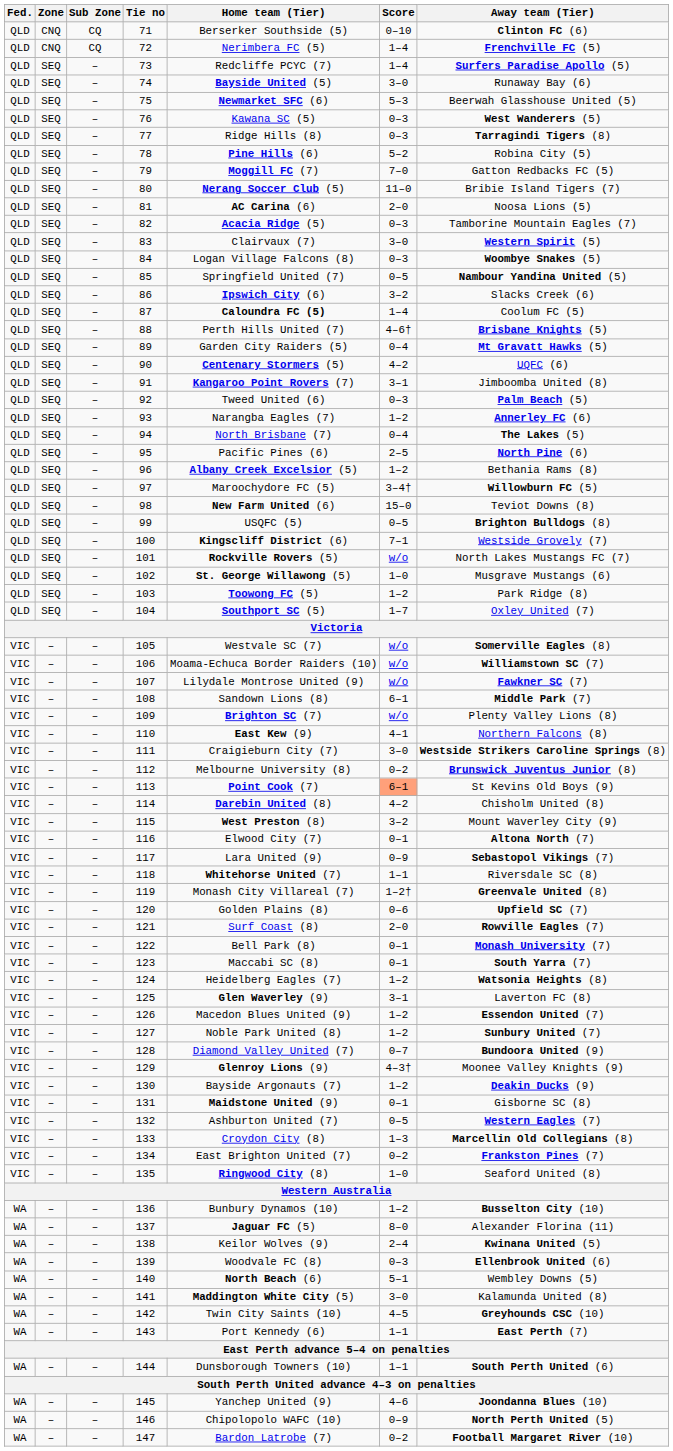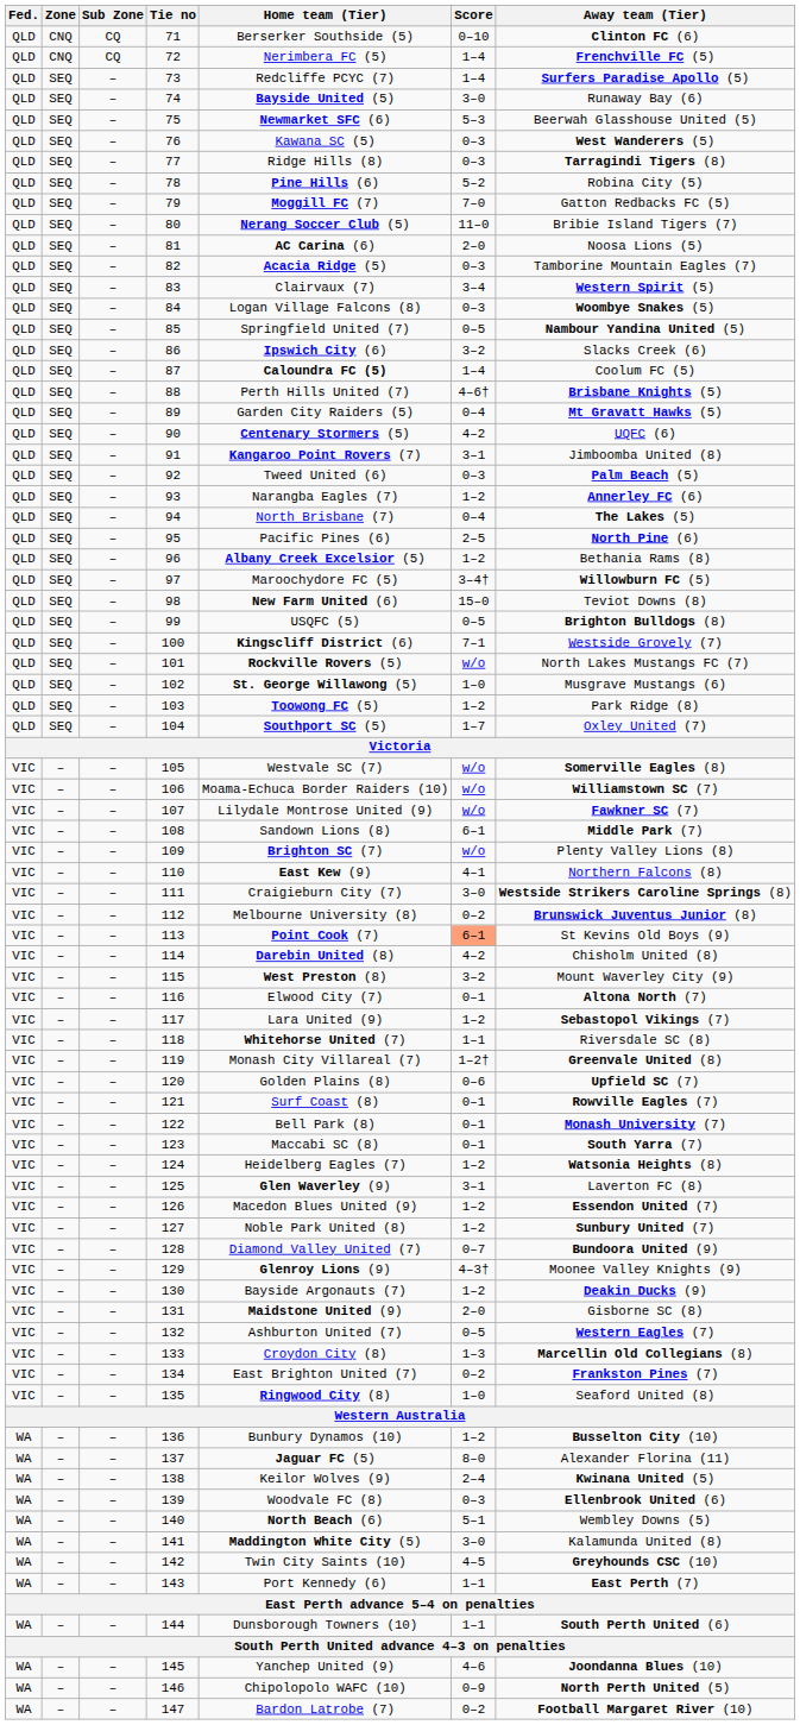 <table class="wikitable" style="text-align:center">
 <tr>
 <th>Fed.</th>
 <th>Zone</th>
 <th>Sub Zone</th>
 <th>Tie no</th>
 <th>Home team (Tier)</th>
 <th>Score</th>
 <th>Away team (Tier)</th>
 </tr>
 <tr>
 <td>QLD</td>
 <td>CNQ</td>
 <td>CQ</td>
 <td>71</td>
 <td>Berserker Southside (5)</td>
 <td>0–10</td>
 <td><strong>Clinton FC</strong> (6)</td>
 </tr>
 <tr>
 <td>QLD</td>
 <td>CNQ</td>
 <td>CQ</td>
 <td>72</td>
 <td><a href='#'>Nerimbera FC</a> (5)</td>
 <td>1–4</td>
 <td><strong><a href='#'>Frenchville FC</a></strong> (5)</td>
 </tr>
 <tr>
 <td>QLD</td>
 <td>SEQ</td>
 <td>–</td>
 <td>73</td>
 <td>Redcliffe PCYC (7)</td>
 <td>1–4</td>
 <td><strong><a href='#'>Surfers Paradise Apollo</a></strong> (5)</td>
 </tr>
 <tr>
 <td>QLD</td>
 <td>SEQ</td>
 <td>–</td>
 <td>74</td>
 <td><strong><a href='#'>Bayside United</a></strong> (5)</td>
 <td>3–0</td>
 <td>Runaway Bay (6)</td>
 </tr>
 <tr>
 <td>QLD</td>
 <td>SEQ</td>
 <td>–</td>
 <td>75</td>
 <td><strong><a href='#'>Newmarket SFC</a></strong> (6)</td>
 <td>5–3</td>
 <td>Beerwah Glasshouse United (5)</td>
 </tr>
 <tr>
 <td>QLD</td>
 <td>SEQ</td>
 <td>–</td>
 <td>76</td>
 <td><a href='#'>Kawana SC</a> (5)</td>
 <td>0–3</td>
 <td><strong>West Wanderers</strong> (5)</td>
 </tr>
 <tr>
 <td>QLD</td>
 <td>SEQ</td>
 <td>–</td>
 <td>77</td>
 <td>Ridge Hills (8)</td>
 <td>0–3</td>
 <td><strong>Tarragindi Tigers</strong> (8)</td>
 </tr>
 <tr>
 <td>QLD</td>
 <td>SEQ</td>
 <td>–</td>
 <td>78</td>
 <td><strong><a href='#'>Pine Hills</a></strong> (6)</td>
 <td>5–2</td>
 <td>Robina City (5)</td>
 </tr>
 <tr>
 <td>QLD</td>
 <td>SEQ</td>
 <td>–</td>
 <td>79</td>
 <td><strong><a href='#'>Moggill FC</a></strong> (7)</td>
 <td>7–0</td>
 <td>Gatton Redbacks FC (5)</td>
 </tr>
 <tr>
 <td>QLD</td>
 <td>SEQ</td>
 <td>–</td>
 <td>80</td>
 <td><strong><a href='#'>Nerang Soccer Club</a></strong> (5)</td>
 <td>11–0</td>
 <td>Bribie Island Tigers (7)</td>
 </tr>
 <tr>
 <td>QLD</td>
 <td>SEQ</td>
 <td>–</td>
 <td>81</td>
 <td><strong>AC Carina</strong> (6)</td>
 <td>2–0</td>
 <td>Noosa Lions (5)</td>
 </tr>
 <tr>
 <td>QLD</td>
 <td>SEQ</td>
 <td>–</td>
 <td>82</td>
 <td><strong><a href='#'>Acacia Ridge</a></strong> (5)</td>
 <td>0–3</td>
 <td>Tamborine Mountain Eagles (7)</td>
 </tr>
 <tr>
 <td>QLD</td>
 <td>SEQ</td>
 <td>–</td>
 <td>83</td>
 <td>Clairvaux (7)</td>
-<td>3–0</td>
+<td>3–4</td>
 <td><strong><a href='#'>Western Spirit</a></strong> (5)</td>
 </tr>
 <tr>
 <td>QLD</td>
 <td>SEQ</td>
 <td>–</td>
 <td>84</td>
 <td>Logan Village Falcons (8)</td>
 <td>0–3</td>
 <td><strong>Woombye Snakes</strong> (5)</td>
 </tr>
 <tr>
 <td>QLD</td>
 <td>SEQ</td>
 <td>–</td>
 <td>85</td>
 <td>Springfield United (7)</td>
 <td>0–5</td>
 <td><strong>Nambour Yandina United</strong> (5)</td>
 </tr>
 <tr>
 <td>QLD</td>
 <td>SEQ</td>
 <td>–</td>
 <td>86</td>
 <td><strong><a href='#'>Ipswich City</a></strong> (6)</td>
 <td>3–2</td>
 <td>Slacks Creek (6)</td>
 </tr>
 <tr>
 <td>QLD</td>
 <td>SEQ</td>
 <td>–</td>
 <td>87</td>
 <td><strong>Caloundra FC (5)</strong></td>
 <td>1–4</td>
 <td>Coolum FC (5)</td>
 </tr>
 <tr>
 <td>QLD</td>
 <td>SEQ</td>
 <td>–</td>
 <td>88</td>
 <td>Perth Hills United (7)</td>
 <td>4–6†</td>
 <td><strong><a href='#'>Brisbane Knights</a></strong> (5)</td>
 </tr>
 <tr>
 <td>QLD</td>
 <td>SEQ</td>
 <td>–</td>
 <td>89</td>
 <td>Garden City Raiders (5)</td>
 <td>0–4</td>
 <td><strong><a href='#'>Mt Gravatt Hawks</a></strong> (5)</td>
 </tr>
 <tr>
 <td>QLD</td>
 <td>SEQ</td>
 <td>–</td>
 <td>90</td>
 <td><strong><a href='#'>Centenary Stormers</a></strong> (5)</td>
 <td>4–2</td>
 <td><a href='#'>UQFC</a> (6)</td>
 </tr>
 <tr>
 <td>QLD</td>
 <td>SEQ</td>
 <td>–</td>
 <td>91</td>
 <td><strong><a href='#'>Kangaroo Point Rovers</a></strong> (7)</td>
 <td>3–1</td>
 <td>Jimboomba United (8)</td>
 </tr>
 <tr>
 <td>QLD</td>
 <td>SEQ</td>
 <td>–</td>
 <td>92</td>
 <td>Tweed United (6)</td>
 <td>0–3</td>
 <td><strong><a href='#'>Palm Beach</a></strong> (5)</td>
 </tr>
 <tr>
 <td>QLD</td>
 <td>SEQ</td>
 <td>–</td>
 <td>93</td>
 <td>Narangba Eagles (7)</td>
 <td>1–2</td>
 <td><strong><a href='#'>Annerley FC</a></strong> (6)</td>
 </tr>
 <tr>
 <td>QLD</td>
 <td>SEQ</td>
 <td>–</td>
 <td>94</td>
 <td><a href='#'>North Brisbane</a> (7)</td>
 <td>0–4</td>
 <td><strong>The Lakes</strong> (5)</td>
 </tr>
 <tr>
 <td>QLD</td>
 <td>SEQ</td>
 <td>–</td>
 <td>95</td>
 <td>Pacific Pines (6)</td>
 <td>2–5</td>
 <td><strong><a href='#'>North Pine</a></strong> (6)</td>
 </tr>
 <tr>
 <td>QLD</td>
 <td>SEQ</td>
 <td>–</td>
 <td>96</td>
 <td><strong><a href='#'>Albany Creek Excelsior</a></strong> (5)</td>
 <td>1–2</td>
 <td>Bethania Rams (8)</td>
 </tr>
 <tr>
 <td>QLD</td>
 <td>SEQ</td>
 <td>–</td>
 <td>97</td>
 <td>Maroochydore FC (5)</td>
 <td>3–4†</td>
 <td><strong>Willowburn FC</strong> (5)</td>
 </tr>
 <tr>
 <td>QLD</td>
 <td>SEQ</td>
 <td>–</td>
 <td>98</td>
 <td><strong>New Farm United</strong> (6)</td>
 <td>15–0</td>
 <td>Teviot Downs (8)</td>
 </tr>
 <tr>
 <td>QLD</td>
 <td>SEQ</td>
 <td>–</td>
 <td>99</td>
 <td>USQFC (5)</td>
 <td>0–5</td>
 <td><strong>Brighton Bulldogs</strong> (8)</td>
 </tr>
 <tr>
 <td>QLD</td>
 <td>SEQ</td>
 <td>–</td>
 <td>100</td>
 <td><strong>Kingscliff District</strong> (6)</td>
 <td>7–1</td>
 <td><a href='#'>Westside Grovely</a> (7)</td>
 </tr>
 <tr>
 <td>QLD</td>
 <td>SEQ</td>
 <td>–</td>
 <td>101</td>
 <td><strong>Rockville Rovers</strong> (5)</td>
 <td><a href='#'>w/o</a></td>
 <td>North Lakes Mustangs FC (7)</td>
 </tr>
 <tr>
 <td>QLD</td>
 <td>SEQ</td>
 <td>–</td>
 <td>102</td>
 <td><strong>St. George Willawong</strong> (5)</td>
 <td>1–0</td>
 <td>Musgrave Mustangs (6)</td>
 </tr>
 <tr>
 <td>QLD</td>
 <td>SEQ</td>
 <td>–</td>
 <td>103</td>
 <td><strong><a href='#'>Toowong FC</a></strong> (5)</td>
 <td>1–2</td>
 <td>Park Ridge (8)</td>
 </tr>
 <tr>
 <td>QLD</td>
 <td>SEQ</td>
 <td>–</td>
 <td>104</td>
 <td><strong><a href='#'>Southport SC</a></strong> (5)</td>
 <td>1–7</td>
 <td><a href='#'>Oxley United</a> (7)</td>
 </tr>
 <tr>
 <th colspan=7><a href='#'>Victoria</a></th>
 </tr>
 <tr>
 <td>VIC</td>
 <td>–</td>
 <td>–</td>
 <td>105</td>
 <td>Westvale SC (7)</td>
 <td><a href='#'>w/o</a></td>
 <td><strong>Somerville Eagles</strong> (8)</td>
 </tr>
 <tr>
 <td>VIC</td>
 <td>–</td>
 <td>–</td>
 <td>106</td>
 <td>Moama-Echuca Border Raiders (10)</td>
 <td><a href='#'>w/o</a></td>
 <td><strong>Williamstown SC</strong> (7)</td>
 </tr>
 <tr>
 <td>VIC</td>
 <td>–</td>
 <td>–</td>
 <td>107</td>
 <td>Lilydale Montrose United (9)</td>
 <td><a href='#'>w/o</a></td>
 <td><strong><a href='#'>Fawkner SC</a></strong> (7)</td>
 </tr>
 <tr>
 <td>VIC</td>
 <td>–</td>
 <td>–</td>
 <td>108</td>
 <td>Sandown Lions (8)</td>
 <td>6–1</td>
 <td><strong>Middle Park</strong> (7)</td>
 </tr>
 <tr>
 <td>VIC</td>
 <td>–</td>
 <td>–</td>
 <td>109</td>
 <td><strong><a href='#'>Brighton SC</a></strong> (7)</td>
 <td><a href='#'>w/o</a></td>
 <td>Plenty Valley Lions (8)</td>
 </tr>
 <tr>
 <td>VIC</td>
 <td>–</td>
 <td>–</td>
 <td>110</td>
 <td><strong>East Kew</strong> (9)</td>
 <td>4–1</td>
 <td><a href='#'>Northern Falcons</a> (8)</td>
 </tr>
 <tr>
 <td>VIC</td>
 <td>–</td>
 <td>–</td>
 <td>111</td>
 <td>Craigieburn City (7)</td>
 <td>3–0</td>
 <td><strong>Westside Strikers Caroline Springs</strong> (8)</td>
 </tr>
 <tr>
 <td>VIC</td>
 <td>–</td>
 <td>–</td>
 <td>112</td>
 <td>Melbourne University (8)</td>
 <td>0–2</td>
 <td><strong><a href='#'>Brunswick Juventus Junior</a></strong> (8)</td>
 </tr>
 <tr>
 <td>VIC</td>
 <td>–</td>
 <td>–</td>
 <td>113</td>
 <td><strong><a href='#'>Point Cook</a></strong> (7)</td>
 <td style="background: lightsalmon;">6–1</td>
 <td>St Kevins Old Boys (9)</td>
 </tr>
 <tr>
 <td>VIC</td>
 <td>–</td>
 <td>–</td>
 <td>114</td>
 <td><strong><a href='#'>Darebin United</a></strong> (8)</td>
 <td>4–2</td>
 <td>Chisholm United (8)</td>
 </tr>
 <tr>
 <td>VIC</td>
 <td>–</td>
 <td>–</td>
 <td>115</td>
 <td><strong>West Preston</strong> (8)</td>
 <td>3–2</td>
 <td>Mount Waverley City (9)</td>
 </tr>
 <tr>
 <td>VIC</td>
 <td>–</td>
 <td>–</td>
 <td>116</td>
 <td>Elwood City (7)</td>
 <td>0–1</td>
 <td><strong>Altona North</strong> (7)</td>
 </tr>
 <tr>
 <td>VIC</td>
 <td>–</td>
 <td>–</td>
 <td>117</td>
 <td>Lara United (9)</td>
-<td>0–9</td>
+<td>1–2</td>
 <td><strong>Sebastopol Vikings</strong> (7)</td>
 </tr>
 <tr>
 <td>VIC</td>
 <td>–</td>
 <td>–</td>
 <td>118</td>
 <td><strong>Whitehorse United</strong> (7)</td>
 <td>1–1</td>
 <td>Riversdale SC (8)</td>
 </tr>
 <tr>
 <td>VIC</td>
 <td>–</td>
 <td>–</td>
 <td>119</td>
 <td>Monash City Villareal (7)</td>
 <td>1–2†</td>
 <td><strong>Greenvale United</strong> (8)</td>
 </tr>
 <tr>
 <td>VIC</td>
 <td>–</td>
 <td>–</td>
 <td>120</td>
 <td>Golden Plains (8)</td>
 <td>0–6</td>
 <td><strong>Upfield SC</strong> (7)</td>
 </tr>
 <tr>
 <td>VIC</td>
 <td>–</td>
 <td>–</td>
 <td>121</td>
 <td><a href='#'>Surf Coast</a> (8)</td>
-<td>2–0</td>
+<td>0–1</td>
 <td><strong>Rowville Eagles</strong> (7)</td>
 </tr>
 <tr>
 <td>VIC</td>
 <td>–</td>
 <td>–</td>
 <td>122</td>
 <td>Bell Park (8)</td>
 <td>0–1</td>
 <td><strong><a href='#'>Monash University</a></strong> (7)</td>
 </tr>
 <tr>
 <td>VIC</td>
 <td>–</td>
 <td>–</td>
 <td>123</td>
 <td>Maccabi SC (8)</td>
 <td>0–1</td>
 <td><strong>South Yarra</strong> (7)</td>
 </tr>
 <tr>
 <td>VIC</td>
 <td>–</td>
 <td>–</td>
 <td>124</td>
 <td>Heidelberg Eagles (7)</td>
 <td>1–2</td>
 <td><strong>Watsonia Heights</strong> (8)</td>
 </tr>
 <tr>
 <td>VIC</td>
 <td>–</td>
 <td>–</td>
 <td>125</td>
 <td><strong>Glen Waverley</strong> (9)</td>
 <td>3–1</td>
 <td>Laverton FC (8)</td>
 </tr>
 <tr>
 <td>VIC</td>
 <td>–</td>
 <td>–</td>
 <td>126</td>
 <td>Macedon Blues United (9)</td>
 <td>1–2</td>
 <td><strong>Essendon United</strong> (7)</td>
 </tr>
 <tr>
 <td>VIC</td>
 <td>–</td>
 <td>–</td>
 <td>127</td>
 <td>Noble Park United (8)</td>
 <td>1–2</td>
 <td><strong>Sunbury United</strong> (7)</td>
 </tr>
 <tr>
 <td>VIC</td>
 <td>–</td>
 <td>–</td>
 <td>128</td>
 <td><a href='#'>Diamond Valley United</a> (7)</td>
 <td>0–7</td>
 <td><strong>Bundoora United</strong> (9)</td>
 </tr>
 <tr>
 <td>VIC</td>
 <td>–</td>
 <td>–</td>
 <td>129</td>
 <td><strong>Glenroy Lions</strong> (9)</td>
 <td>4–3†</td>
 <td>Moonee Valley Knights (9)</td>
 </tr>
 <tr>
 <td>VIC</td>
 <td>–</td>
 <td>–</td>
 <td>130</td>
 <td>Bayside Argonauts (7)</td>
 <td>1–2</td>
 <td><strong><a href='#'>Deakin Ducks</a></strong> (9)</td>
 </tr>
 <tr>
 <td>VIC</td>
 <td>–</td>
 <td>–</td>
 <td>131</td>
 <td><strong>Maidstone United</strong> (9)</td>
-<td>0–1</td>
+<td>2–0</td>
 <td>Gisborne SC (8)</td>
 </tr>
 <tr>
 <td>VIC</td>
 <td>–</td>
 <td>–</td>
 <td>132</td>
 <td>Ashburton United (7)</td>
 <td>0–5</td>
 <td><strong><a href='#'>Western Eagles</a></strong> (7)</td>
 </tr>
 <tr>
 <td>VIC</td>
 <td>–</td>
 <td>–</td>
 <td>133</td>
 <td><a href='#'>Croydon City</a> (8)</td>
 <td>1–3</td>
 <td><strong>Marcellin Old Collegians</strong> (8)</td>
 </tr>
 <tr>
 <td>VIC</td>
 <td>–</td>
 <td>–</td>
 <td>134</td>
 <td>East Brighton United (7)</td>
 <td>0–2</td>
 <td><strong><a href='#'>Frankston Pines</a></strong> (7)</td>
 </tr>
 <tr>
 <td>VIC</td>
 <td>–</td>
 <td>–</td>
 <td>135</td>
 <td><strong><a href='#'>Ringwood City</a></strong> (8)</td>
 <td>1–0</td>
 <td>Seaford United (8)</td>
 </tr>
 <tr>
 <th colspan=7><a href='#'>Western Australia</a></th>
 </tr>
 <tr>
 <td>WA</td>
 <td>–</td>
 <td>–</td>
 <td>136</td>
 <td>Bunbury Dynamos (10)</td>
 <td>1–2</td>
 <td><strong>Busselton City</strong> (10)</td>
 </tr>
 <tr>
 <td>WA</td>
 <td>–</td>
 <td>–</td>
 <td>137</td>
 <td><strong>Jaguar FC</strong> (5)</td>
 <td>8–0</td>
 <td>Alexander Florina (11)</td>
 </tr>
 <tr>
 <td>WA</td>
 <td>–</td>
 <td>–</td>
 <td>138</td>
 <td>Keilor Wolves (9)</td>
 <td>2–4</td>
 <td><strong>Kwinana United</strong> (5)</td>
 </tr>
 <tr>
 <td>WA</td>
 <td>–</td>
 <td>–</td>
 <td>139</td>
 <td>Woodvale FC (8)</td>
 <td>0–3</td>
 <td><strong>Ellenbrook United</strong> (6)</td>
 </tr>
 <tr>
 <td>WA</td>
 <td>–</td>
 <td>–</td>
 <td>140</td>
 <td><strong>North Beach</strong> (6)</td>
 <td>5–1</td>
 <td>Wembley Downs (5)</td>
 </tr>
 <tr>
 <td>WA</td>
 <td>–</td>
 <td>–</td>
 <td>141</td>
 <td><strong>Maddington White City</strong> (5)</td>
 <td>3–0</td>
 <td>Kalamunda United (8)</td>
 </tr>
 <tr>
 <td>WA</td>
 <td>–</td>
 <td>–</td>
 <td>142</td>
 <td>Twin City Saints (10)</td>
 <td>4–5</td>
 <td><strong>Greyhounds CSC</strong> (10)</td>
 </tr>
 <tr>
 <td>WA</td>
 <td>–</td>
 <td>–</td>
 <td>143</td>
 <td>Port Kennedy (6)</td>
 <td>1–1</td>
 <td><strong>East Perth</strong> (7)</td>
 </tr>
 <tr>
 <th colspan=7>East Perth advance 5–4 on penalties</th>
 </tr>
 <tr>
 <td>WA</td>
 <td>–</td>
 <td>–</td>
 <td>144</td>
 <td>Dunsborough Towners (10)</td>
 <td>1–1</td>
 <td><strong>South Perth United</strong> (6)</td>
 </tr>
 <tr>
 <th colspan=7>South Perth United advance 4–3 on penalties</th>
 </tr>
 <tr>
 <td>WA</td>
 <td>–</td>
 <td>–</td>
 <td>145</td>
 <td>Yanchep United (9)</td>
 <td>4–6</td>
 <td><strong>Joondanna Blues</strong> (10)</td>
 </tr>
 <tr>
 <td>WA</td>
 <td>–</td>
 <td>–</td>
 <td>146</td>
 <td>Chipolopolo WAFC (10)</td>
 <td>0–9</td>
 <td><strong>North Perth United</strong> (5)</td>
 </tr>
 <tr>
 <td>WA</td>
 <td>–</td>
 <td>–</td>
 <td>147</td>
 <td><a href='#'>Bardon Latrobe</a> (7)</td>
 <td>0–2</td>
 <td><strong>Football Margaret River</strong> (10)</td>
 </tr>
 </table>
